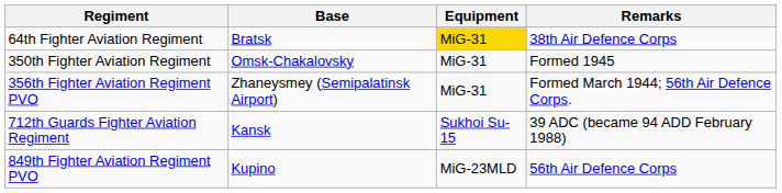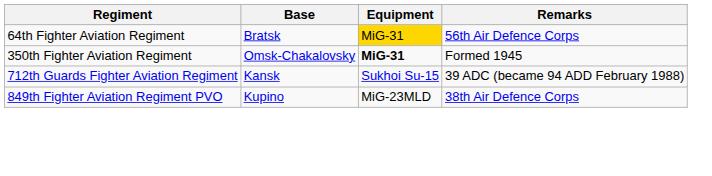 <table class="wikitable">
 <tr style="background:#ccc;">
 <th>Regiment</th>
 <th>Base</th>
 <th>Equipment</th>
 <th>Remarks</th>
 </tr>
 <tr>
 <td>64th Fighter Aviation Regiment</td>
 <td><a href='#'>Bratsk</a></td>
 <td style="background: gold;">MiG-31</td>
-<td><a href='#'>38th Air Defence Corps</a></td>
+<td><a href='#'>56th Air Defence Corps</a></td>
 </tr>
 <tr>
 <td>350th Fighter Aviation Regiment</td>
 <td><a href='#'>Omsk-Chakalovsky</a></td>
-<td>MiG-31</td>
+<td><strong>MiG-31</strong></td>
 <td>Formed 1945</td>
-</tr>
-<tr>
-<td><a href='#'>356th Fighter Aviation Regiment PVO</a></td>
-<td>Zhaneysmey (<a href='#'>Semipalatinsk Airport</a>)</td>
-<td>MiG-31</td>
-<td>Formed March 1944; <a href='#'>56th Air Defence Corps</a>.</td>
 </tr>
 <tr>
 <td><a href='#'>712th Guards Fighter Aviation Regiment</a></td>
 <td><a href='#'>Kansk</a></td>
 <td><a href='#'>Sukhoi Su-15</a></td>
 <td>39 ADC (became 94 ADD February 1988)</td>
 </tr>
 <tr>
 <td><a href='#'>849th Fighter Aviation Regiment PVO</a></td>
 <td><a href='#'>Kupino</a></td>
 <td>MiG-23MLD</td>
-<td><a href='#'>56th Air Defence Corps</a></td>
+<td><a href='#'>38th Air Defence Corps</a></td>
 </tr>
 </table>
